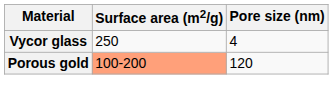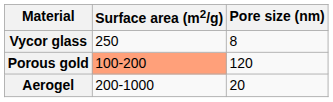 <table class="wikitable">
 <tr>
 <th>Material</th>
 <th>Surface area (m<sup>2</sup>/g)</th>
 <th>Pore size (nm)</th>
 </tr>
 <tr>
 <th>Vycor glass</th>
 <td>250</td>
-<td>4</td>
+<td>8</td>
 </tr>
 <tr>
 <th>Porous gold</th>
 <td style="background: lightsalmon;">100-200</td>
 <td>120</td>
 </tr>
+<tr>
+<th>Aerogel</th>
+<td>200-1000</td>
+<td>20</td>
+</tr>
 </table>
